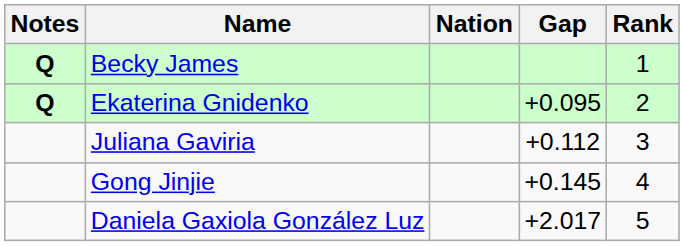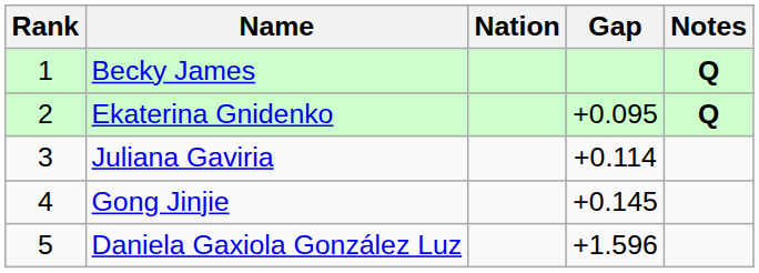 <table class="wikitable sortable" style="text-align:center">
 <tr>
-<th>Notes</th>
+<th>Rank</th>
 <th>Name</th>
 <th>Nation</th>
 <th>Gap</th>
-<th>Rank</th>
+<th>Notes</th>
 </tr>
 <tr bgcolor=ccffcc>
-<td><strong>Q</strong></td>
+<td>1</td>
 <td align=left><a href='#'>Becky James</a></td>
 <td align=left></td>
 <td></td>
-<td>1</td>
+<td><strong>Q</strong></td>
 </tr>
 <tr bgcolor=ccffcc>
-<td><strong>Q</strong></td>
+<td>2</td>
 <td align=left><a href='#'>Ekaterina Gnidenko</a></td>
 <td align=left></td>
 <td>+0.095</td>
-<td>2</td>
+<td><strong>Q</strong></td>
 </tr>
 <tr>
-<td></td>
+<td>3</td>
 <td align=left><a href='#'>Juliana Gaviria</a></td>
 <td align=left></td>
-<td>+0.112</td>
-<td>3</td>
+<td>+0.114</td>
+<td></td>
 </tr>
 <tr>
-<td></td>
+<td>4</td>
 <td align=left><a href='#'>Gong Jinjie</a></td>
 <td align=left></td>
 <td>+0.145</td>
-<td>4</td>
+<td></td>
 </tr>
 <tr>
-<td></td>
+<td>5</td>
 <td align=left><a href='#'>Daniela Gaxiola González Luz</a></td>
 <td align=left></td>
-<td>+2.017</td>
-<td>5</td>
+<td>+1.596</td>
+<td></td>
 </tr>
 </table>
